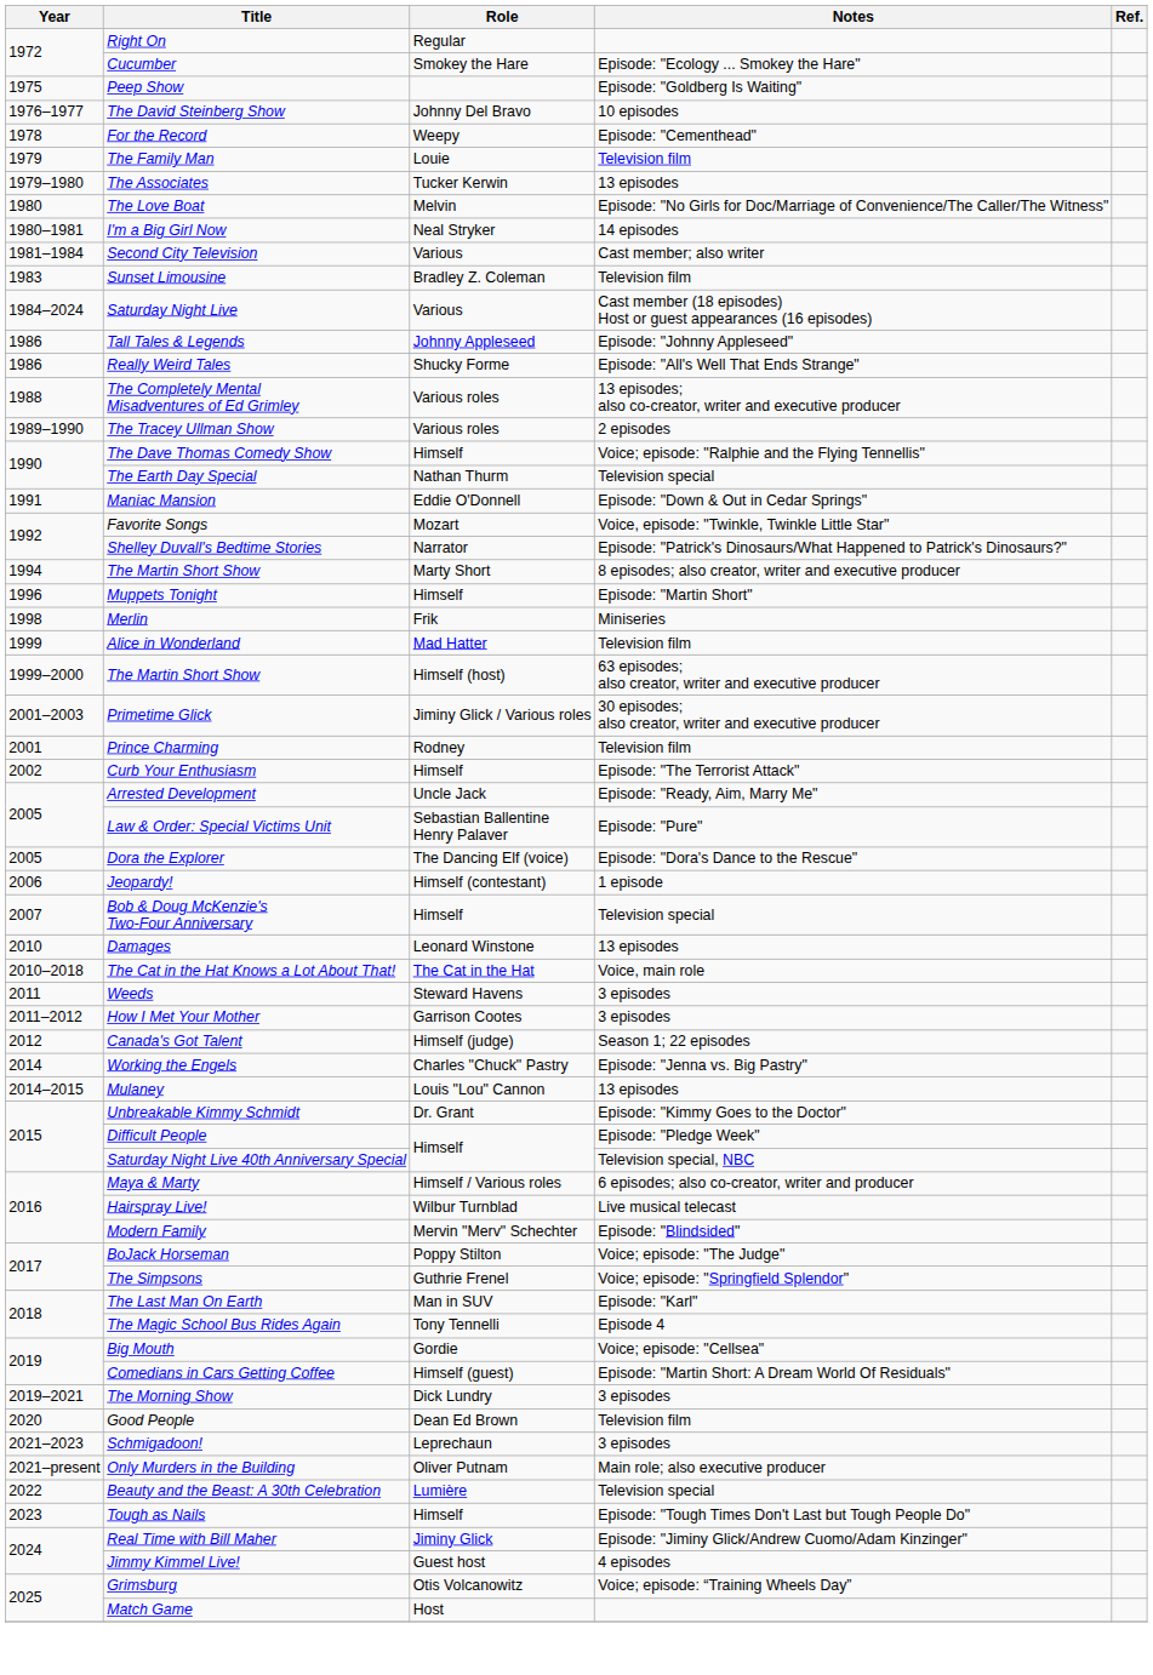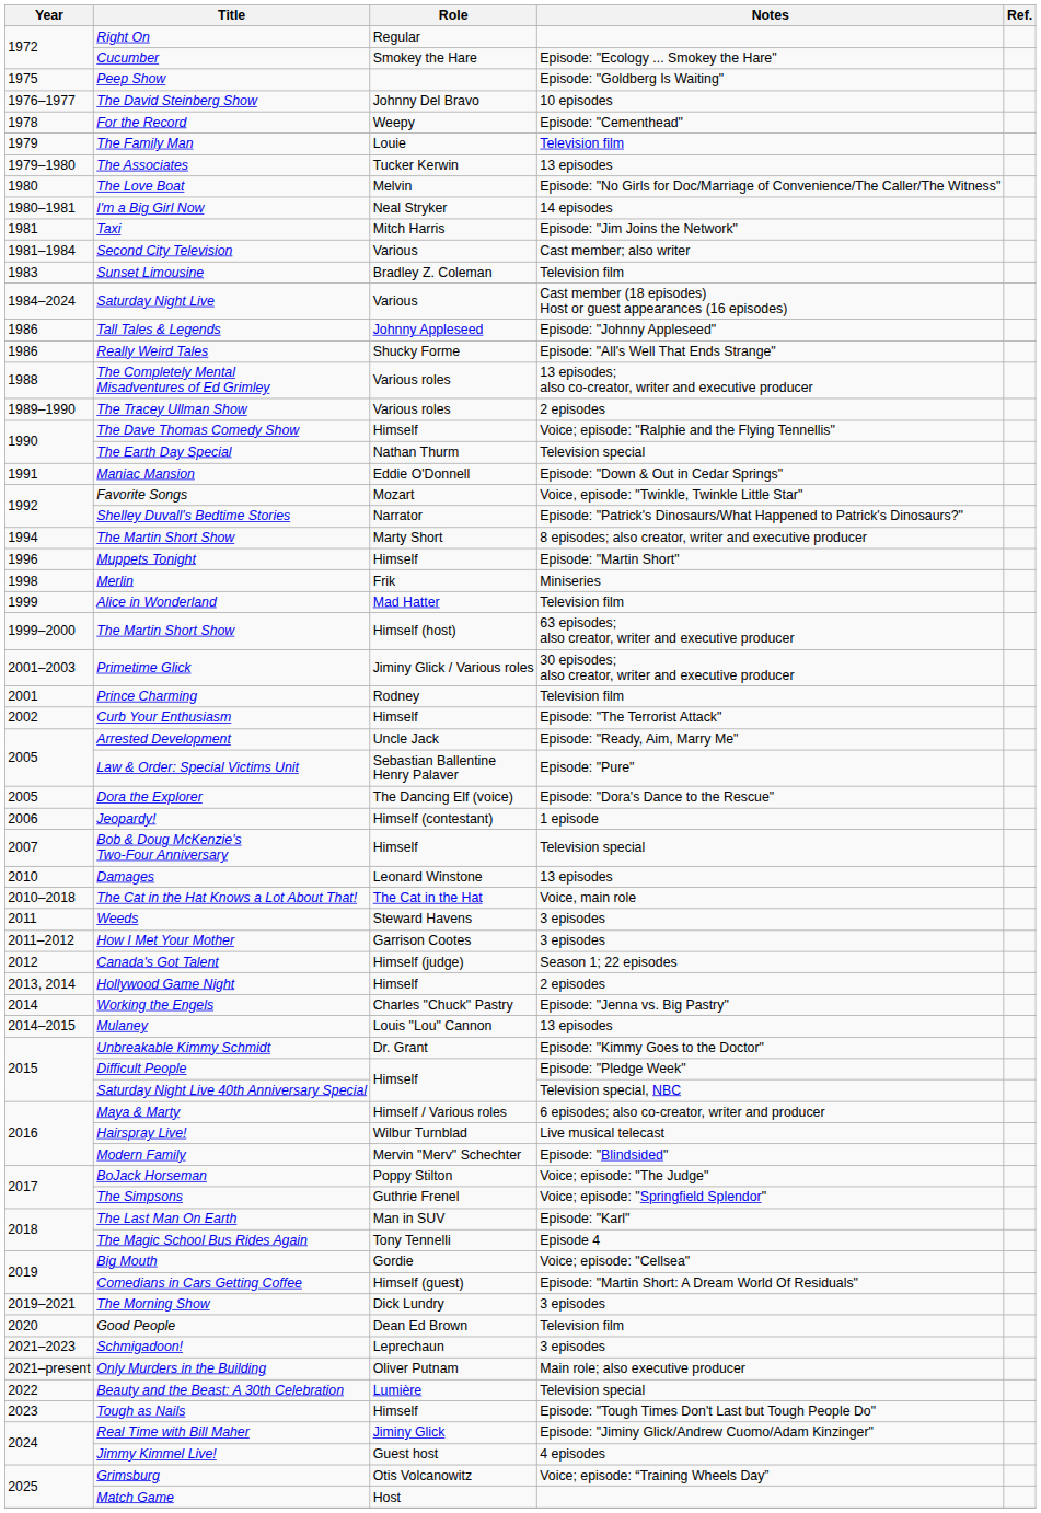 <table class="wikitable sortable">
 <tr>
 <th>Year</th>
 <th>Title</th>
 <th>Role</th>
 <th class="unsortable">Notes</th>
 <th class="unsortable">Ref.</th>
 </tr>
 <tr>
 <td rowspan="2">1972</td>
 <td><em><a href='#'>Right On</a></em></td>
 <td>Regular</td>
 <td></td>
 <td></td>
 </tr>
 <tr>
 <td><em><a href='#'>Cucumber</a></em></td>
 <td>Smokey the Hare</td>
 <td>Episode: "Ecology ... Smokey the Hare"</td>
 <td></td>
 </tr>
 <tr>
 <td>1975</td>
 <td><em><a href='#'>Peep Show</a></em></td>
 <td></td>
 <td>Episode: "Goldberg Is Waiting"</td>
 <td></td>
 </tr>
 <tr>
 <td>1976–1977</td>
 <td data-sort-value="David Steinberg Show, The"><em><a href='#'>The David Steinberg Show</a></em></td>
 <td>Johnny Del Bravo</td>
 <td>10 episodes</td>
 <td></td>
 </tr>
 <tr>
 <td>1978</td>
 <td><em><a href='#'>For the Record</a></em></td>
 <td>Weepy</td>
 <td>Episode: "Cementhead"</td>
 <td></td>
 </tr>
 <tr>
 <td>1979</td>
 <td data-sort-value="Family Man, The"><em><a href='#'>The Family Man</a></em></td>
 <td>Louie</td>
 <td><a href='#'>Television film</a></td>
 <td></td>
 </tr>
 <tr>
 <td>1979–1980</td>
 <td data-sort-value="Associates, The"><em><a href='#'>The Associates</a></em></td>
 <td>Tucker Kerwin</td>
 <td>13 episodes</td>
 <td></td>
 </tr>
 <tr>
 <td>1980</td>
 <td data-sort-value="Love Boat, The"><em><a href='#'>The Love Boat</a></em></td>
 <td>Melvin</td>
 <td>Episode: "No Girls for Doc/Marriage of Convenience/The Caller/The Witness"</td>
 <td></td>
 </tr>
 <tr>
 <td>1980–1981</td>
 <td><em><a href='#'>I'm a Big Girl Now</a></em></td>
 <td>Neal Stryker</td>
 <td>14 episodes</td>
+<td></td>
+</tr>
+<tr>
+<td>1981</td>
+<td><em><a href='#'>Taxi</a></em></td>
+<td>Mitch Harris</td>
+<td>Episode: "Jim Joins the Network"</td>
 <td></td>
 </tr>
 <tr>
 <td>1981–1984</td>
 <td><em><a href='#'>Second City Television</a></em></td>
 <td>Various</td>
 <td>Cast member; also writer</td>
 <td></td>
 </tr>
 <tr>
 <td>1983</td>
 <td><em><a href='#'>Sunset Limousine</a></em></td>
 <td>Bradley Z. Coleman</td>
 <td>Television film</td>
 <td></td>
 </tr>
 <tr>
 <td>1984–2024</td>
 <td><em><a href='#'>Saturday Night Live</a></em></td>
 <td>Various</td>
 <td>Cast member (18 episodes)<br>Host or guest appearances (16 episodes)</td>
 <td><br></td>
 </tr>
 <tr>
 <td>1986</td>
 <td><em><a href='#'>Tall Tales & Legends</a></em></td>
 <td><a href='#'>Johnny Appleseed</a></td>
 <td>Episode: "Johnny Appleseed"</td>
 <td></td>
 </tr>
 <tr>
 <td>1986</td>
 <td><em><a href='#'>Really Weird Tales</a></em></td>
 <td>Shucky Forme</td>
 <td>Episode: "All's Well That Ends Strange"</td>
 <td></td>
 </tr>
 <tr>
 <td>1988</td>
 <td data-sort-value="Completely Mental Misadventures of Ed Grimley, The"><em><a href='#'>The Completely Mental<br> Misadventures of Ed Grimley</a></em></td>
 <td>Various roles</td>
 <td>13 episodes; <br>also co-creator, writer and executive producer</td>
 <td></td>
 </tr>
 <tr>
 <td>1989–1990</td>
 <td data-sort-value="Tracey Ullman Show, The"><em><a href='#'>The Tracey Ullman Show</a></em></td>
 <td>Various roles</td>
 <td>2 episodes</td>
 <td></td>
 </tr>
 <tr>
 <td rowspan="2">1990</td>
 <td data-sort-value="Dave Thomas Comedy Show, The"><em><a href='#'>The Dave Thomas Comedy Show</a></em></td>
 <td>Himself</td>
 <td>Voice; episode: "Ralphie and the Flying Tennellis"</td>
 <td></td>
 </tr>
 <tr>
 <td data-sort-value="Earth Day Special, The"><em><a href='#'>The Earth Day Special</a></em></td>
 <td>Nathan Thurm</td>
 <td>Television special</td>
 <td></td>
 </tr>
 <tr>
 <td>1991</td>
 <td><em><a href='#'>Maniac Mansion</a></em></td>
 <td>Eddie O'Donnell</td>
 <td>Episode: "Down & Out in Cedar Springs"</td>
 <td></td>
 </tr>
 <tr>
 <td rowspan="2">1992</td>
 <td><em>Favorite Songs</em></td>
 <td>Mozart</td>
 <td>Voice, episode: "Twinkle, Twinkle Little Star"</td>
 <td></td>
 </tr>
 <tr>
 <td><em><a href='#'>Shelley Duvall's Bedtime Stories</a></em></td>
 <td>Narrator</td>
 <td>Episode: "Patrick's Dinosaurs/What Happened to Patrick's Dinosaurs?"</td>
 <td></td>
 </tr>
 <tr>
 <td>1994</td>
 <td data-sort-value="Martin Short Show, The"><em><a href='#'>The Martin Short Show</a></em></td>
 <td>Marty Short</td>
 <td>8 episodes; also creator, writer and executive producer</td>
 <td></td>
 </tr>
 <tr>
 <td>1996</td>
 <td><em><a href='#'>Muppets Tonight</a></em></td>
 <td>Himself</td>
 <td>Episode: "Martin Short"</td>
 <td></td>
 </tr>
 <tr>
 <td>1998</td>
 <td><em><a href='#'>Merlin</a></em></td>
 <td>Frik</td>
 <td>Miniseries</td>
 <td></td>
 </tr>
 <tr>
 <td>1999</td>
 <td><em><a href='#'>Alice in Wonderland</a></em></td>
 <td><a href='#'>Mad Hatter</a></td>
 <td>Television film</td>
 <td></td>
 </tr>
 <tr>
 <td>1999–2000</td>
 <td data-sort-value="Martin Short Show, The"><em><a href='#'>The Martin Short Show</a></em></td>
 <td>Himself (host)</td>
 <td>63 episodes; <br>also creator, writer and executive producer</td>
 <td></td>
 </tr>
 <tr>
 <td>2001–2003</td>
 <td><em><a href='#'>Primetime Glick</a></em></td>
 <td>Jiminy Glick / Various roles</td>
 <td>30 episodes; <br>also creator, writer and executive producer</td>
 <td></td>
 </tr>
 <tr>
 <td>2001</td>
 <td><em><a href='#'>Prince Charming</a></em></td>
 <td>Rodney</td>
 <td>Television film</td>
 <td></td>
 </tr>
 <tr>
 <td>2002</td>
 <td><em><a href='#'>Curb Your Enthusiasm</a></em></td>
 <td>Himself</td>
 <td>Episode: "The Terrorist Attack"</td>
 <td></td>
 </tr>
 <tr>
 <td rowspan="2">2005</td>
 <td><em><a href='#'>Arrested Development</a></em></td>
 <td>Uncle Jack</td>
 <td>Episode: "Ready, Aim, Marry Me"</td>
 <td></td>
 </tr>
 <tr>
 <td><em><a href='#'>Law & Order: Special Victims Unit</a></em></td>
 <td>Sebastian Ballentine <br> Henry Palaver</td>
 <td>Episode: "Pure"</td>
 <td></td>
 </tr>
 <tr>
 <td>2005</td>
 <td><em><a href='#'>Dora the Explorer</a></em></td>
 <td>The Dancing Elf (voice)</td>
 <td>Episode: "Dora's Dance to the Rescue"</td>
 <td></td>
 </tr>
 <tr>
 <td>2006</td>
 <td><em><a href='#'>Jeopardy!</a></em></td>
 <td>Himself (contestant)</td>
 <td>1 episode</td>
 <td></td>
 </tr>
 <tr>
 <td>2007</td>
 <td><em><a href='#'>Bob & Doug McKenzie's <br>Two-Four Anniversary</a></em></td>
 <td>Himself</td>
 <td>Television special</td>
 <td></td>
 </tr>
 <tr>
 <td>2010</td>
 <td><em><a href='#'>Damages</a></em></td>
 <td>Leonard Winstone</td>
 <td>13 episodes</td>
 <td></td>
 </tr>
 <tr>
 <td>2010–2018</td>
 <td data-sort-value="Cat in the Hat Knows a Lot About That!, The"><em><a href='#'>The Cat in the Hat Knows a Lot About That!</a></em></td>
 <td><a href='#'>The Cat in the Hat</a></td>
 <td>Voice, main role</td>
 <td></td>
 </tr>
 <tr>
 <td>2011</td>
 <td><em><a href='#'>Weeds</a></em></td>
 <td>Steward Havens</td>
 <td>3 episodes</td>
 <td></td>
 </tr>
 <tr>
 <td>2011–2012</td>
 <td><em><a href='#'>How I Met Your Mother</a></em></td>
 <td>Garrison Cootes</td>
 <td>3 episodes</td>
 <td></td>
 </tr>
 <tr>
 <td>2012</td>
 <td><em><a href='#'>Canada's Got Talent</a></em></td>
 <td>Himself (judge)</td>
 <td>Season 1; 22 episodes</td>
 <td></td>
 </tr>
 <tr>
+<td>2013, 2014</td>
+<td><em><a href='#'>Hollywood Game Night</a></em></td>
+<td>Himself</td>
+<td>2 episodes</td>
+<td></td>
+</tr>
+<tr>
 <td>2014</td>
 <td><em><a href='#'>Working the Engels</a></em></td>
 <td>Charles "Chuck" Pastry</td>
 <td>Episode: "Jenna vs. Big Pastry"</td>
 <td></td>
 </tr>
 <tr>
 <td>2014–2015</td>
 <td><em><a href='#'>Mulaney</a></em></td>
 <td>Louis "Lou" Cannon</td>
 <td>13 episodes</td>
 <td></td>
 </tr>
 <tr>
 <td rowspan="3">2015</td>
 <td><em><a href='#'>Unbreakable Kimmy Schmidt</a></em></td>
 <td>Dr. Grant</td>
 <td>Episode: "Kimmy Goes to the Doctor"</td>
 <td></td>
 </tr>
 <tr>
 <td><em><a href='#'>Difficult People</a></em></td>
 <td rowspan="2">Himself</td>
 <td>Episode: "Pledge Week"</td>
 <td></td>
 </tr>
 <tr>
 <td><em><a href='#'>Saturday Night Live 40th Anniversary Special</a></em></td>
 <td>Television special, <a href='#'>NBC</a></td>
 <td></td>
 </tr>
 <tr>
 <td rowspan="3">2016</td>
 <td><em><a href='#'>Maya & Marty</a></em></td>
 <td>Himself / Various roles</td>
 <td>6 episodes; also co-creator, writer and producer</td>
 <td></td>
 </tr>
 <tr>
 <td><em><a href='#'>Hairspray Live!</a></em></td>
 <td>Wilbur Turnblad</td>
 <td>Live musical telecast</td>
 <td></td>
 </tr>
 <tr>
 <td><em><a href='#'>Modern Family</a></em></td>
 <td>Mervin "Merv" Schechter</td>
 <td>Episode: "<a href='#'>Blindsided</a>"</td>
 <td></td>
 </tr>
 <tr>
 <td rowspan="2">2017</td>
 <td><em><a href='#'>BoJack Horseman</a></em></td>
 <td>Poppy Stilton</td>
 <td>Voice; episode: "The Judge"</td>
 <td></td>
 </tr>
 <tr>
 <td data-sort-value="Simpsons, The"><em><a href='#'>The Simpsons</a></em></td>
 <td>Guthrie Frenel</td>
 <td>Voice; episode: "<a href='#'>Springfield Splendor</a>"</td>
 <td></td>
 </tr>
 <tr>
 <td rowspan="2">2018</td>
 <td data-sort-value="Last Man on Earth, The"><em><a href='#'>The Last Man On Earth</a></em></td>
 <td>Man in SUV</td>
 <td>Episode: "Karl"</td>
 <td></td>
 </tr>
 <tr>
 <td data-sort-value="Magic School Bus Rides Again, The"><em><a href='#'>The Magic School Bus Rides Again</a></em></td>
 <td>Tony Tennelli</td>
 <td>Episode 4</td>
 <td></td>
 </tr>
 <tr>
 <td rowspan="2">2019</td>
 <td><em><a href='#'>Big Mouth</a></em></td>
 <td>Gordie</td>
 <td>Voice; episode: "Cellsea"</td>
 <td></td>
 </tr>
 <tr>
 <td><em><a href='#'>Comedians in Cars Getting Coffee</a></em></td>
 <td>Himself (guest)</td>
 <td>Episode: "Martin Short: A Dream World Of Residuals"</td>
 <td></td>
 </tr>
 <tr>
 <td>2019–2021</td>
 <td data-sort-value="Morning Show, The"><em><a href='#'>The Morning Show</a></em></td>
 <td>Dick Lundry</td>
 <td>3 episodes</td>
 <td></td>
 </tr>
 <tr>
 <td>2020</td>
 <td><em>Good People</em></td>
 <td>Dean Ed Brown</td>
 <td>Television film</td>
 <td></td>
 </tr>
 <tr>
 <td>2021–2023</td>
 <td><em><a href='#'>Schmigadoon!</a></em></td>
 <td>Leprechaun</td>
 <td>3 episodes</td>
 <td></td>
 </tr>
 <tr>
 <td>2021–present</td>
 <td><em><a href='#'>Only Murders in the Building</a></em></td>
 <td>Oliver Putnam</td>
 <td>Main role; also executive producer</td>
 <td></td>
 </tr>
 <tr>
 <td>2022</td>
 <td><em><a href='#'>Beauty and the Beast: A 30th Celebration</a></em></td>
 <td><a href='#'>Lumière</a></td>
 <td>Television special</td>
 <td></td>
 </tr>
 <tr>
 <td>2023</td>
 <td><em><a href='#'>Tough as Nails</a></em></td>
 <td>Himself</td>
 <td>Episode: "Tough Times Don't Last but Tough People Do"</td>
 <td></td>
 </tr>
 <tr>
 <td rowspan="2">2024</td>
 <td><em><a href='#'>Real Time with Bill Maher</a></em></td>
 <td><a href='#'>Jiminy Glick</a></td>
 <td>Episode: "Jiminy Glick/Andrew Cuomo/Adam Kinzinger"</td>
 <td></td>
 </tr>
 <tr>
 <td><em><a href='#'>Jimmy Kimmel Live!</a></em></td>
 <td>Guest host</td>
 <td>4 episodes</td>
 <td></td>
 </tr>
 <tr>
 <td rowspan="2">2025</td>
 <td><em><a href='#'>Grimsburg</a></em></td>
 <td>Otis Volcanowitz</td>
 <td>Voice; episode: “Training Wheels Day”</td>
 <td></td>
 </tr>
 <tr>
 <td><em><a href='#'>Match Game</a></em></td>
 <td>Host</td>
 <td></td>
 <td></td>
 </tr>
 <tr>
 </tr>
 </table>
